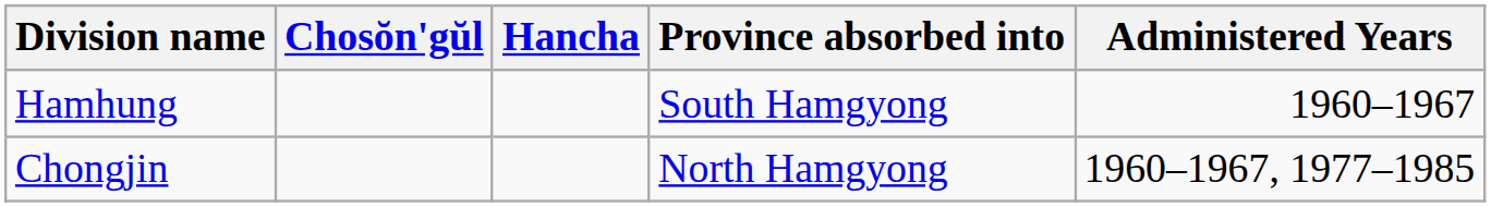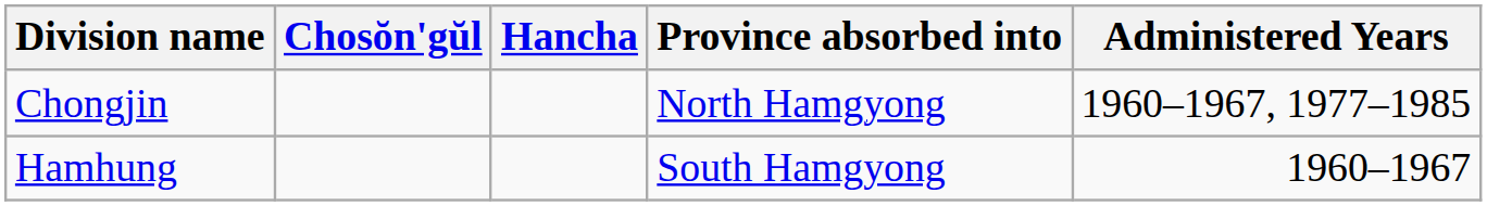 <table class="wikitable" align=center>
 <tr>
 <th>Division name</th>
 <th><a href='#'>Chosŏn'gŭl</a></th>
 <th><a href='#'>Hancha</a></th>
 <th>Province absorbed into</th>
 <th>Administered Years</th>
 </tr>
 <tr>
+<td><a href='#'>Chongjin</a></td>
+<td align=center><span></span></td>
+<td align=center><span></span></td>
+<td><a href='#'>North Hamgyong</a></td>
+<td align=right>1960–1967, 1977–1985</td>
+</tr>
+<tr>
 <td><a href='#'>Hamhung</a></td>
 <td align=center><span></span></td>
 <td align=center><span></span></td>
 <td><a href='#'>South Hamgyong</a></td>
 <td align=right>1960–1967</td>
 </tr>
-<tr>
-<td><a href='#'>Chongjin</a></td>
-<td align=center><span></span></td>
-<td align=center><span></span></td>
-<td><a href='#'>North Hamgyong</a></td>
-<td align=right>1960–1967, 1977–1985</td>
-</tr>
 </table>
